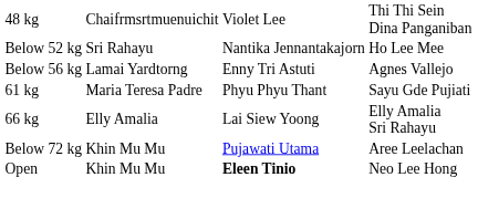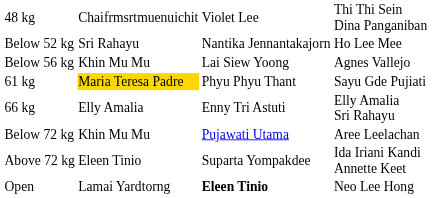 <table>
 <tr>
 <td>48 kg</td>
 <td> Chaifrmsrtmuenuichit</td>
 <td> Violet Lee</td>
 <td> Thi Thi Sein<br> Dina Panganiban</td>
 </tr>
 <tr>
 <td>Below 52 kg</td>
 <td> Sri Rahayu</td>
 <td> Nantika Jennantakajorn</td>
 <td> Ho Lee Mee</td>
 </tr>
 <tr>
 <td>Below 56 kg</td>
-<td> Lamai Yardtorng</td>
-<td> Enny Tri Astuti</td>
+<td> Khin Mu Mu</td>
+<td> Lai Siew Yoong</td>
 <td> Agnes Vallejo</td>
 </tr>
 <tr>
 <td>61 kg</td>
-<td> Maria Teresa Padre</td>
+<td style="background: gold;"> Maria Teresa Padre</td>
 <td> Phyu Phyu Thant</td>
 <td> Sayu Gde Pujiati</td>
 </tr>
 <tr>
 <td>66 kg</td>
 <td> Elly Amalia</td>
-<td> Lai Siew Yoong</td>
+<td> Enny Tri Astuti</td>
 <td> Elly Amalia<br> Sri Rahayu</td>
 </tr>
 <tr>
 <td>Below 72 kg</td>
 <td> Khin Mu Mu</td>
 <td> <a href='#'>Pujawati Utama</a></td>
 <td> Aree Leelachan</td>
 </tr>
 <tr>
+<td>Above 72 kg</td>
+<td> Eleen Tinio</td>
+<td> Suparta Yompakdee</td>
+<td> Ida Iriani Kandi<br> Annette Keet</td>
+</tr>
+<tr>
 <td>Open</td>
-<td> Khin Mu Mu</td>
+<td> Lamai Yardtorng</td>
 <td><strong> Eleen Tinio</strong></td>
 <td> Neo Lee Hong</td>
 </tr>
 </table>
